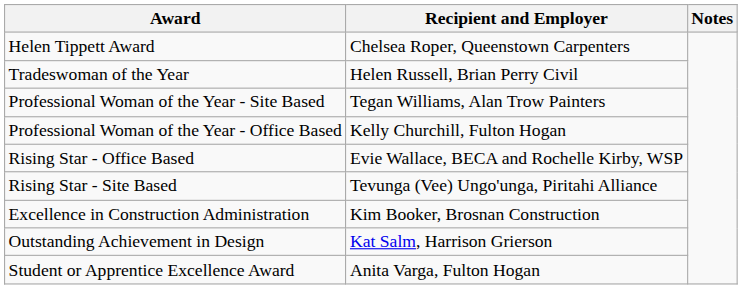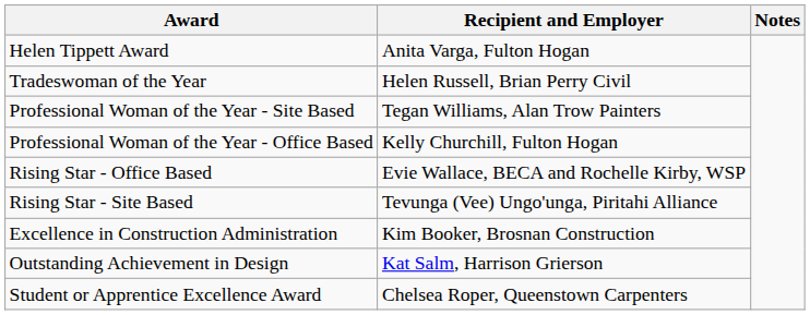 <table class="wikitable">
 <tr>
 <th>Award</th>
 <th>Recipient and Employer</th>
 <th>Notes</th>
 </tr>
 <tr>
 <td>Helen Tippett Award</td>
-<td>Chelsea Roper, Queenstown Carpenters</td>
+<td>Anita Varga, Fulton Hogan</td>
 <td rowspan="9"></td>
 </tr>
 <tr>
 <td>Tradeswoman of the Year</td>
 <td>Helen Russell, Brian Perry Civil</td>
 </tr>
 <tr>
 <td>Professional Woman of the Year - Site Based</td>
 <td>Tegan Williams, Alan Trow Painters</td>
 </tr>
 <tr>
 <td>Professional Woman of the Year - Office Based</td>
 <td>Kelly Churchill, Fulton Hogan</td>
 </tr>
 <tr>
 <td>Rising Star - Office Based</td>
 <td>Evie Wallace, BECA and Rochelle Kirby, WSP</td>
 </tr>
 <tr>
 <td>Rising Star - Site Based</td>
 <td>Tevunga (Vee) Ungo'unga, Piritahi Alliance</td>
 </tr>
 <tr>
 <td>Excellence in Construction Administration</td>
 <td>Kim Booker, Brosnan Construction</td>
 </tr>
 <tr>
 <td>Outstanding Achievement in Design</td>
 <td><a href='#'>Kat Salm</a>, Harrison Grierson</td>
 </tr>
 <tr>
 <td>Student or Apprentice Excellence Award</td>
-<td>Anita Varga, Fulton Hogan</td>
+<td>Chelsea Roper, Queenstown Carpenters</td>
 </tr>
 </table>
